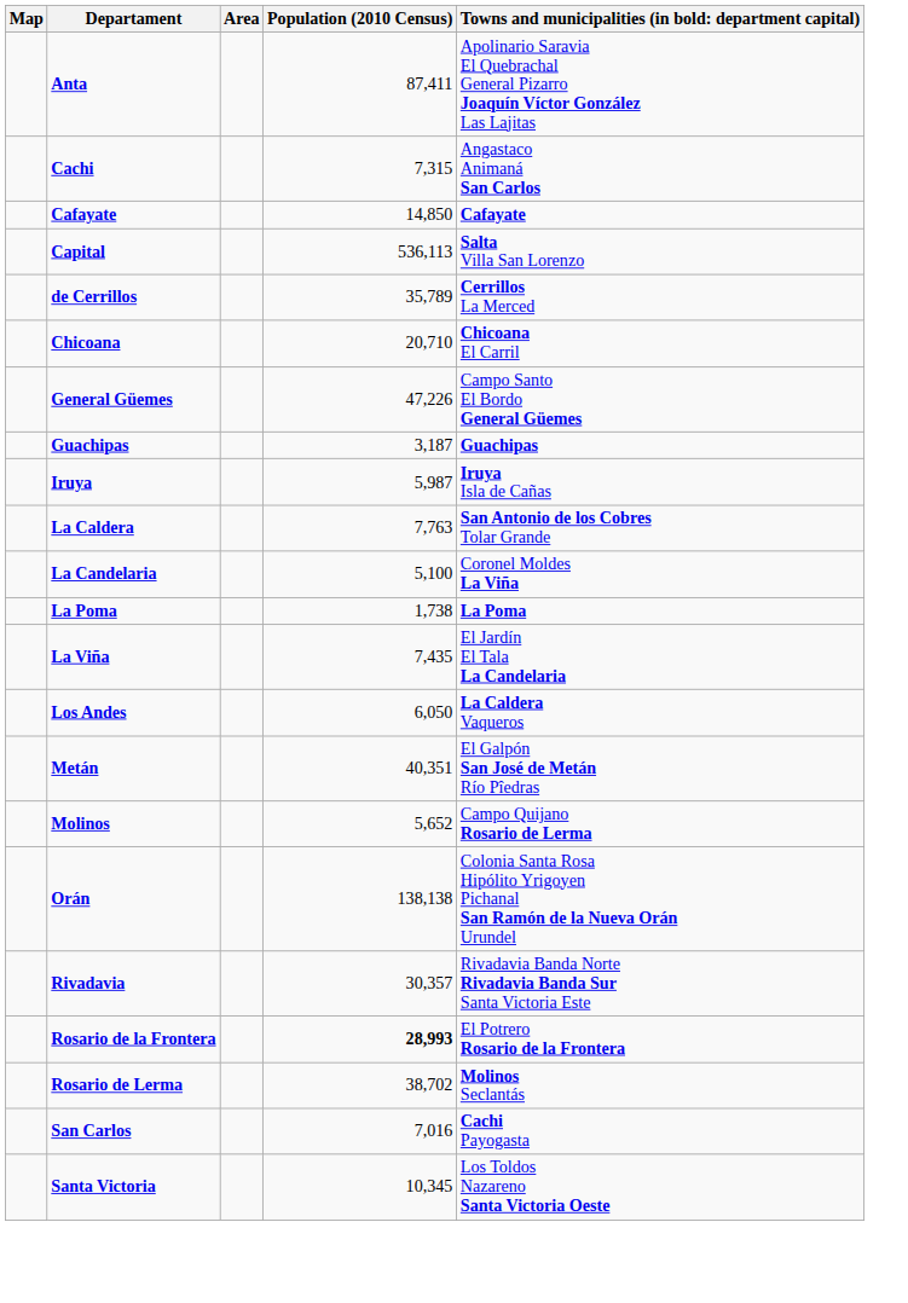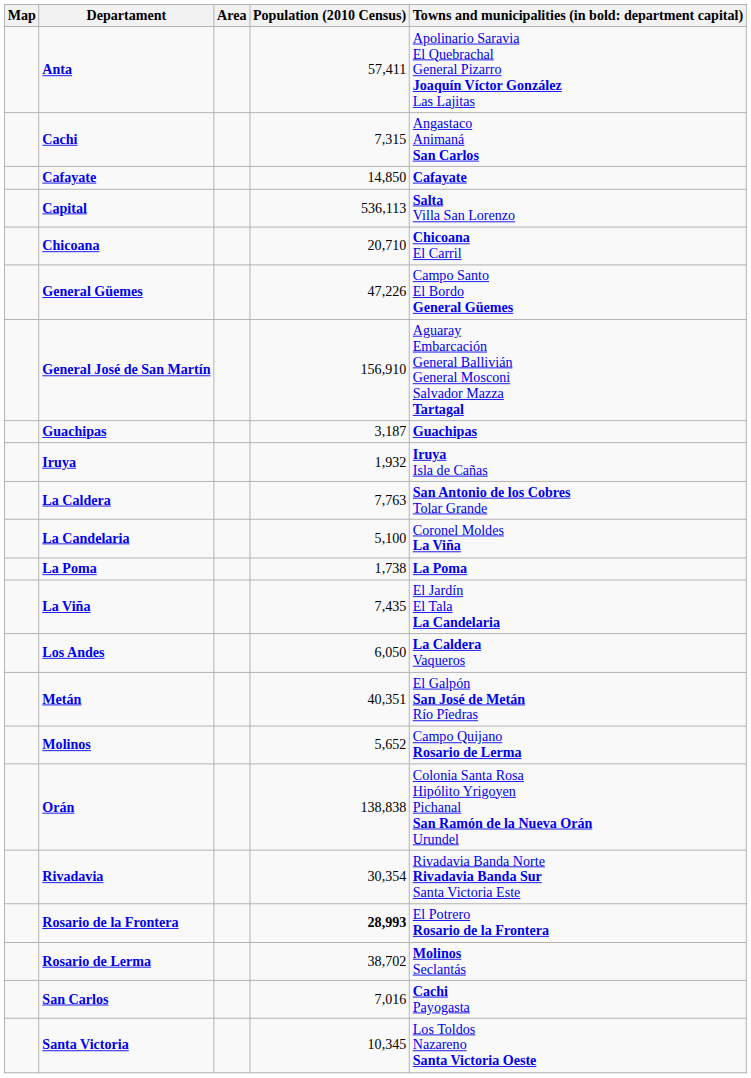 <table class="wikitable" class="sortable wikitable">
 <tr>
 <th rowspan=1>Map</th>
 <th rowspan=1>Departament</th>
 <th rowspan=1>Area</th>
 <th rowspan=1>Population (2010 Census)</th>
 <th rowspan=1>Towns and municipalities (in bold: department capital)</th>
 </tr>
 <tr>
 <td></td>
 <td><strong><a href='#'>Anta</a></strong></td>
 <td align="right"></td>
-<td align="right">87,411</td>
+<td align="right">57,411</td>
 <td><a href='#'>Apolinario Saravia</a> <br> <a href='#'>El Quebrachal</a> <br> <a href='#'>General Pizarro</a> <br> <strong><a href='#'>Joaquín Víctor González</a></strong> <br> <a href='#'>Las Lajitas</a></td>
 </tr>
 <tr>
 <td></td>
 <td><strong><a href='#'>Cachi</a></strong></td>
 <td align="right"></td>
 <td align="right">7,315</td>
 <td><a href='#'>Angastaco</a> <br> <a href='#'>Animaná</a> <br> <strong><a href='#'>San Carlos</a></strong></td>
 </tr>
 <tr>
 <td></td>
 <td><strong><a href='#'>Cafayate</a></strong></td>
 <td align="right"></td>
 <td align="right">14,850</td>
 <td><strong><a href='#'>Cafayate</a></strong></td>
 </tr>
 <tr>
 <td></td>
 <td><strong><a href='#'>Capital</a></strong></td>
 <td align="right"></td>
 <td align="right">536,113</td>
 <td><strong><a href='#'>Salta</a></strong> <br> <a href='#'>Villa San Lorenzo</a></td>
 </tr>
 <tr>
 <td></td>
-<td><strong><a href='#'>de Cerrillos</a></strong></td>
-<td align="right"></td>
-<td align="right">35,789</td>
-<td><strong><a href='#'>Cerrillos</a></strong> <br> <a href='#'>La Merced</a></td>
-</tr>
-<tr>
-<td></td>
 <td><strong><a href='#'>Chicoana</a></strong></td>
 <td align="right"></td>
 <td align="right">20,710</td>
 <td><strong><a href='#'>Chicoana</a></strong> <br> <a href='#'>El Carril</a></td>
 </tr>
 <tr>
 <td></td>
 <td><strong><a href='#'>General Güemes</a></strong></td>
 <td align="right"></td>
 <td align="right">47,226</td>
 <td><a href='#'>Campo Santo</a> <br> <a href='#'>El Bordo</a> <br> <strong><a href='#'>General Güemes</a></strong></td>
 </tr>
 <tr>
 <td></td>
+<td><strong><a href='#'>General José de San Martín</a></strong></td>
+<td align="right"></td>
+<td align="right">156,910</td>
+<td><a href='#'>Aguaray</a> <br> <a href='#'>Embarcación</a> <br> <a href='#'>General Ballivián</a> <br> <a href='#'>General Mosconi</a> <br> <a href='#'>Salvador Mazza</a> <br> <strong><a href='#'>Tartagal</a></strong></td>
+</tr>
+<tr>
+<td></td>
 <td><strong><a href='#'>Guachipas</a></strong></td>
 <td align="right"></td>
 <td align="right">3,187</td>
 <td><strong><a href='#'>Guachipas</a></strong></td>
 </tr>
 <tr>
 <td></td>
 <td><strong><a href='#'>Iruya</a></strong></td>
 <td align="right"></td>
-<td align="right">5,987</td>
+<td align="right">1,932</td>
 <td><strong><a href='#'>Iruya</a></strong> <br> <a href='#'>Isla de Cañas</a></td>
 </tr>
 <tr>
 <td></td>
 <td><strong><a href='#'>La Caldera</a></strong></td>
 <td align="right"></td>
 <td align="right">7,763</td>
 <td><strong><a href='#'>San Antonio de los Cobres</a></strong> <br> <a href='#'>Tolar Grande</a></td>
 </tr>
 <tr>
 <td></td>
 <td><strong><a href='#'>La Candelaria</a></strong></td>
 <td align="right"></td>
 <td align="right">5,100</td>
 <td><a href='#'>Coronel Moldes</a> <br> <strong><a href='#'>La Viña</a></strong></td>
 </tr>
 <tr>
 <td></td>
 <td><strong><a href='#'>La Poma</a></strong></td>
 <td align="right"></td>
 <td align="right">1,738</td>
 <td><strong><a href='#'>La Poma</a></strong></td>
 </tr>
 <tr>
 <td></td>
 <td><strong><a href='#'>La Viña</a></strong></td>
 <td align="right"></td>
 <td align="right">7,435</td>
 <td><a href='#'>El Jardín</a> <br> <a href='#'>El Tala</a> <br> <strong><a href='#'>La Candelaria</a></strong></td>
 </tr>
 <tr>
 <td></td>
 <td><strong><a href='#'>Los Andes</a></strong></td>
 <td align="right"></td>
 <td align="right">6,050</td>
 <td><strong><a href='#'>La Caldera</a></strong> <br> <a href='#'>Vaqueros</a></td>
 </tr>
 <tr>
 <td></td>
 <td><strong><a href='#'>Metán</a></strong></td>
 <td align="right"></td>
 <td align="right">40,351</td>
 <td><a href='#'>El Galpón</a> <br> <strong><a href='#'>San José de Metán</a></strong> <br> <a href='#'>Río Pîedras</a></td>
 </tr>
 <tr>
 <td></td>
 <td><strong><a href='#'>Molinos</a></strong></td>
 <td align="right"></td>
 <td align="right">5,652</td>
 <td><a href='#'>Campo Quijano</a> <br> <strong><a href='#'>Rosario de Lerma</a></strong></td>
 </tr>
 <tr>
 <td></td>
 <td><strong><a href='#'>Orán</a></strong></td>
 <td align="right"></td>
-<td align="right">138,138</td>
+<td align="right">138,838</td>
 <td><a href='#'>Colonia Santa Rosa</a> <br> <a href='#'>Hipólito Yrigoyen</a> <br> <a href='#'>Pichanal</a> <br> <strong><a href='#'>San Ramón de la Nueva Orán</a></strong> <br> <a href='#'>Urundel</a></td>
 </tr>
 <tr>
 <td></td>
 <td><strong><a href='#'>Rivadavia</a></strong></td>
 <td align="right"></td>
-<td align="right">30,357</td>
+<td align="right">30,354</td>
 <td><a href='#'>Rivadavia Banda Norte</a> <br> <strong><a href='#'>Rivadavia Banda Sur</a></strong> <br> <a href='#'>Santa Victoria Este</a></td>
 </tr>
 <tr>
 <td></td>
 <td><strong><a href='#'>Rosario de la Frontera</a></strong></td>
 <td align="right"></td>
 <td align="right"><strong>28,993</strong></td>
 <td><a href='#'>El Potrero</a> <br> <strong><a href='#'>Rosario de la Frontera</a></strong></td>
 </tr>
 <tr>
 <td></td>
 <td><strong><a href='#'>Rosario de Lerma</a></strong></td>
 <td align="right"></td>
 <td align="right">38,702</td>
 <td><strong><a href='#'>Molinos</a></strong> <br> <a href='#'>Seclantás</a></td>
 </tr>
 <tr>
 <td></td>
 <td><strong><a href='#'>San Carlos</a></strong></td>
 <td align="right"></td>
 <td align="right">7,016</td>
 <td><strong><a href='#'>Cachi</a></strong> <br> <a href='#'>Payogasta</a></td>
 </tr>
 <tr>
 <td></td>
 <td><strong><a href='#'>Santa Victoria</a></strong></td>
 <td align="right"></td>
 <td align="right">10,345</td>
 <td><a href='#'>Los Toldos</a> <br> <a href='#'>Nazareno</a> <br> <strong><a href='#'>Santa Victoria Oeste</a></strong></td>
 </tr>
 </table>
